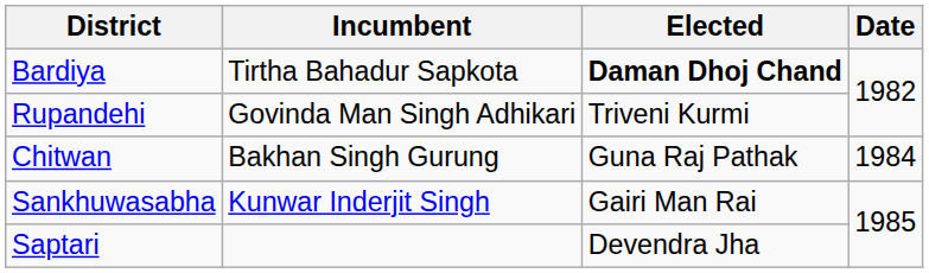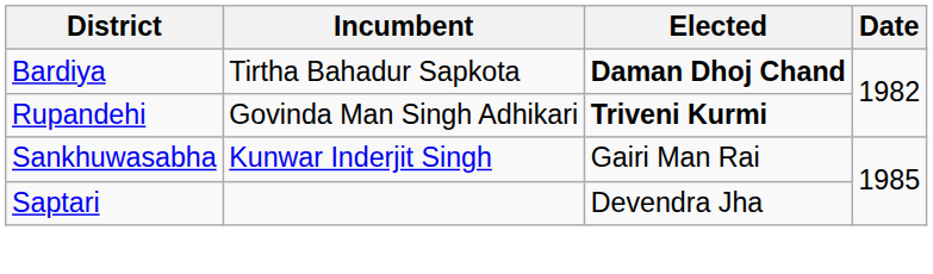 <table class="wikitable">
 <tr>
 <th>District</th>
 <th>Incumbent</th>
 <th>Elected</th>
 <th>Date</th>
 </tr>
 <tr>
 <td><a href='#'>Bardiya</a></td>
 <td>Tirtha Bahadur Sapkota</td>
 <td><strong>Daman Dhoj Chand</strong></td>
 <td rowspan="2">1982</td>
 </tr>
 <tr>
 <td><a href='#'>Rupandehi</a></td>
 <td>Govinda Man Singh Adhikari</td>
-<td>Triveni Kurmi</td>
-</tr>
-<tr>
-<td><a href='#'>Chitwan</a></td>
-<td>Bakhan Singh Gurung</td>
-<td>Guna Raj Pathak</td>
-<td>1984</td>
+<td><strong>Triveni Kurmi</strong></td>
 </tr>
 <tr>
 <td><a href='#'>Sankhuwasabha</a></td>
 <td><a href='#'>Kunwar Inderjit Singh</a></td>
 <td>Gairi Man Rai</td>
 <td rowspan="2">1985</td>
 </tr>
 <tr>
 <td><a href='#'>Saptari</a></td>
 <td></td>
 <td>Devendra Jha</td>
 </tr>
 </table>
